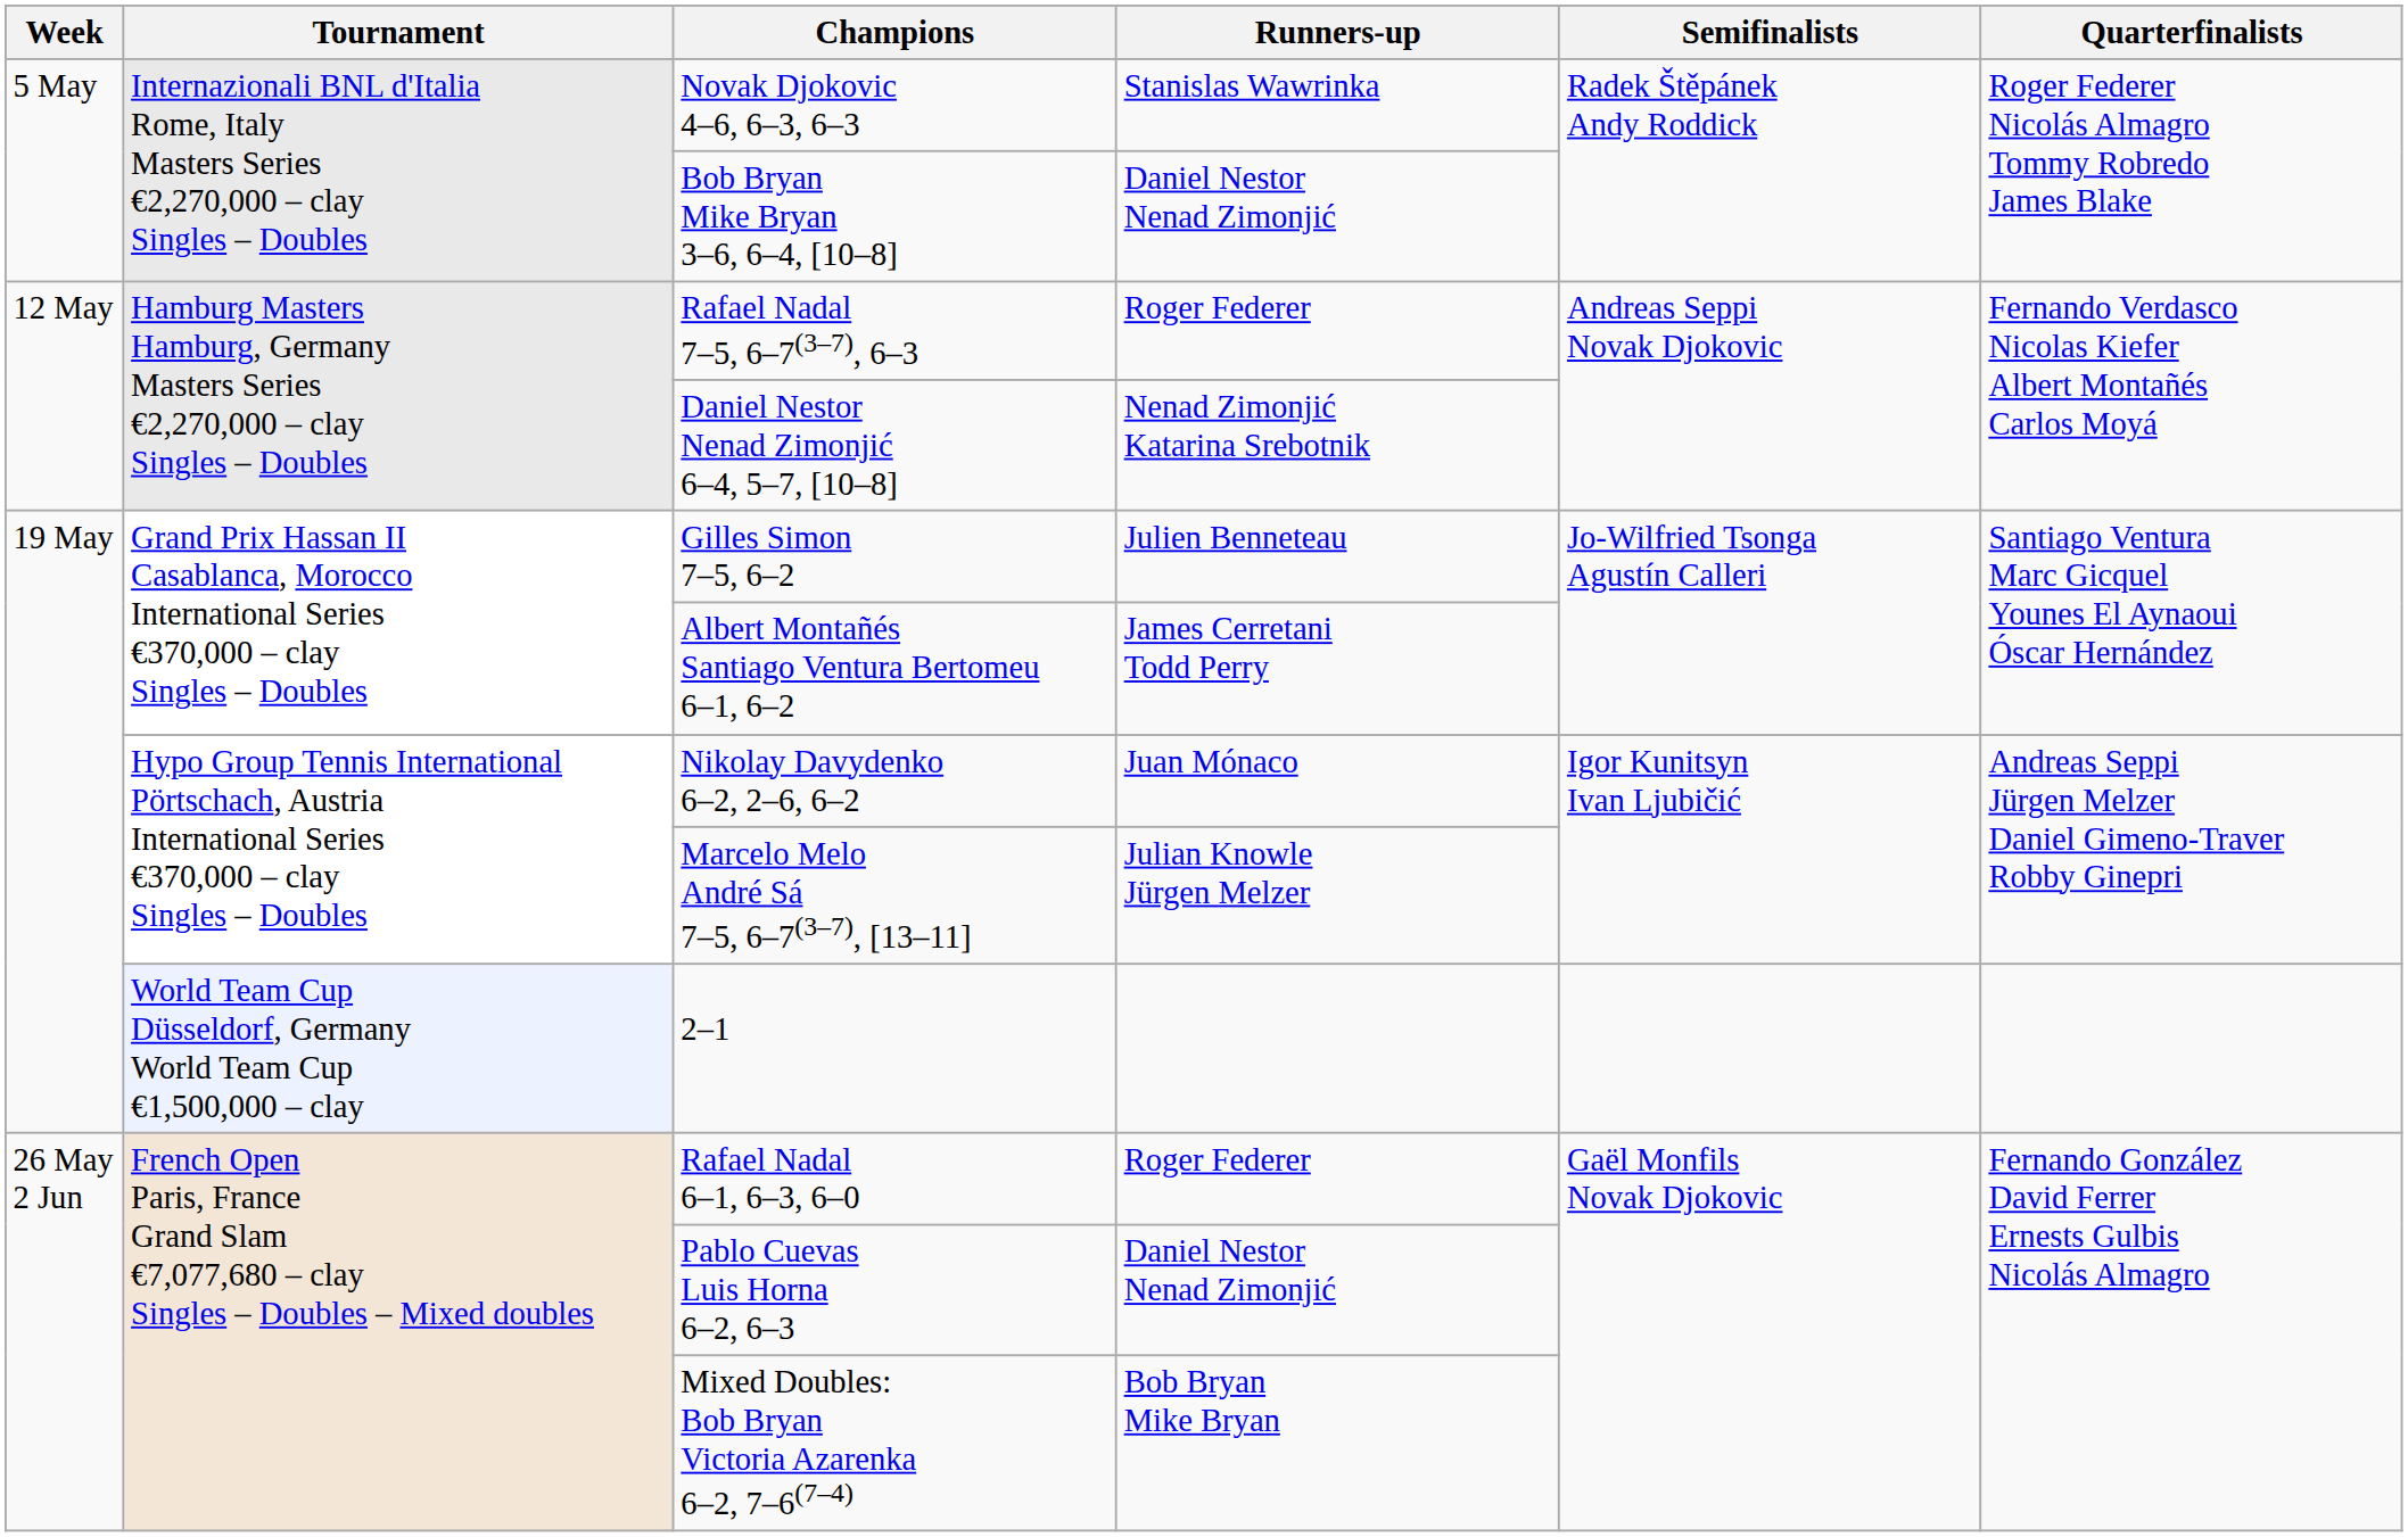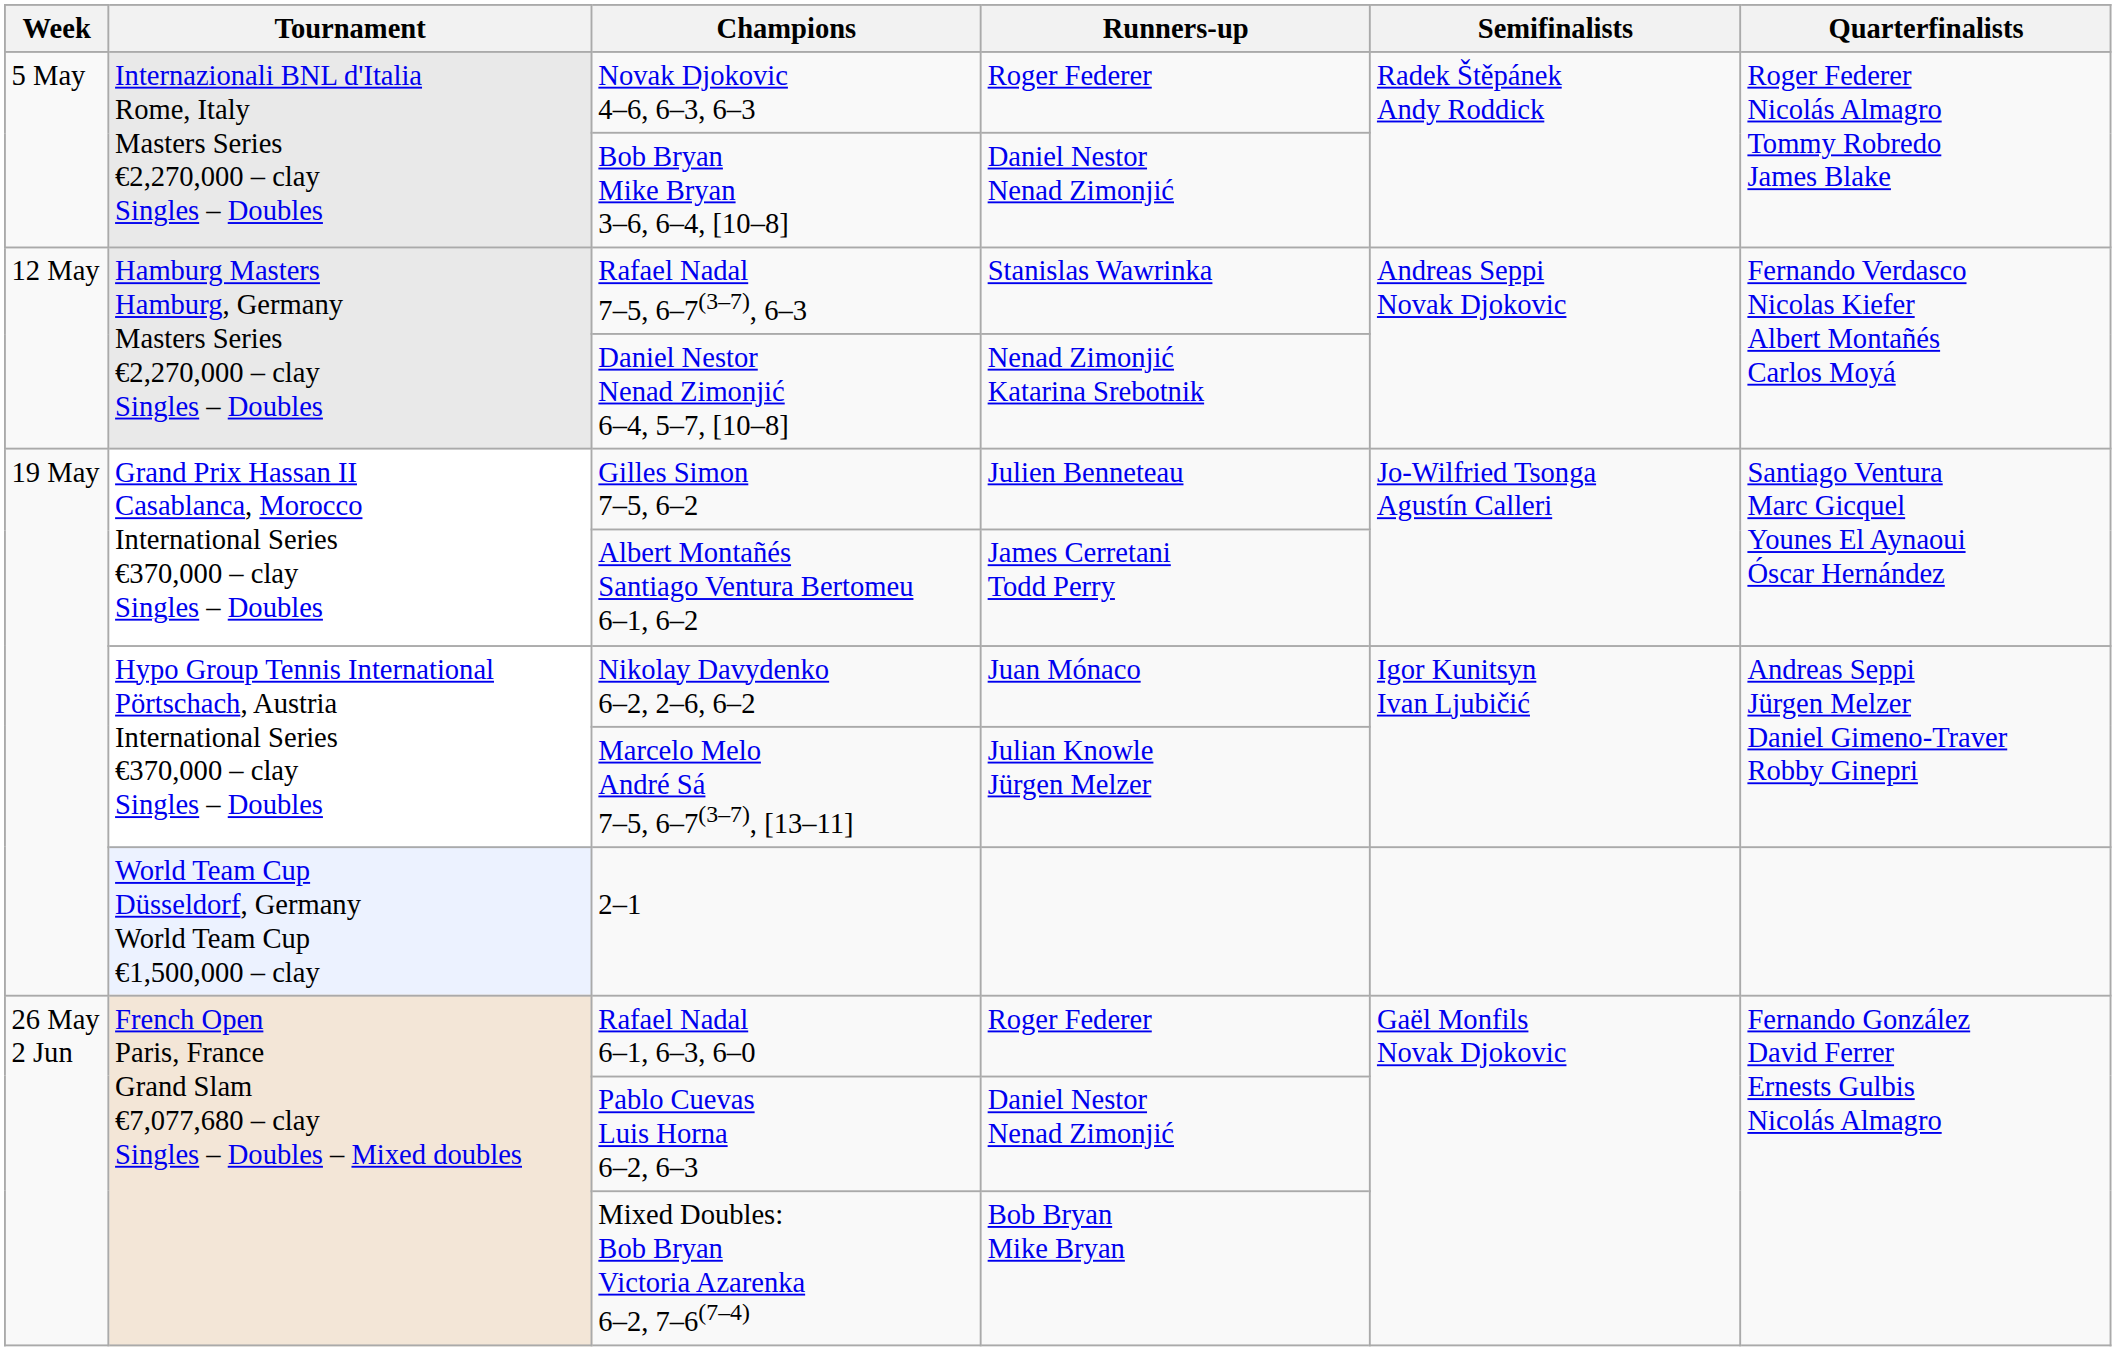 <table class=wikitable style=font-size:95%>
 <tr>
 <th style="width:48px;">Week</th>
 <th style="width:250px;">Tournament</th>
 <th style="width:200px;">Champions</th>
 <th style="width:200px;">Runners-up</th>
 <th style="width:190px;">Semifinalists</th>
 <th style="width:190px;">Quarterfinalists</th>
 </tr>
 <tr valign=top>
 <td rowspan=2>5 May</td>
 <td style="background:#E9E9E9;" rowspan=2><a href='#'>Internazionali BNL d'Italia</a><br> Rome, Italy<br>Masters Series<br>€2,270,000 – clay <br><a href='#'>Singles</a> – <a href='#'>Doubles</a></td>
 <td> <a href='#'>Novak Djokovic</a><br>4–6, 6–3, 6–3</td>
-<td> <a href='#'>Stanislas Wawrinka</a></td>
+<td> <a href='#'>Roger Federer</a></td>
 <td rowspan=2> <a href='#'>Radek Štěpánek</a><br>  <a href='#'>Andy Roddick</a></td>
 <td rowspan=2> <a href='#'>Roger Federer</a><br> <a href='#'>Nicolás Almagro</a><br> <a href='#'>Tommy Robredo</a><br> <a href='#'>James Blake</a></td>
 </tr>
 <tr valign=top>
 <td> <a href='#'>Bob Bryan</a> <br>  <a href='#'>Mike Bryan</a><br>3–6, 6–4, [10–8]</td>
 <td> <a href='#'>Daniel Nestor</a> <br>  <a href='#'>Nenad Zimonjić</a></td>
 </tr>
 <tr valign=top>
 <td rowspan=2>12 May</td>
 <td style="background:#E9E9E9;" rowspan=2><a href='#'>Hamburg Masters</a><br> <a href='#'>Hamburg</a>, Germany<br>Masters Series<br>€2,270,000 – clay <br><a href='#'>Singles</a> – <a href='#'>Doubles</a></td>
 <td> <a href='#'>Rafael Nadal</a><br> 7–5, 6–7<sup>(3–7)</sup>, 6–3</td>
-<td> <a href='#'>Roger Federer</a></td>
+<td> <a href='#'>Stanislas Wawrinka</a></td>
 <td rowspan=2> <a href='#'>Andreas Seppi</a><br> <a href='#'>Novak Djokovic</a></td>
 <td rowspan=2> <a href='#'>Fernando Verdasco</a><br>  <a href='#'>Nicolas Kiefer</a><br> <a href='#'>Albert Montañés</a><br> <a href='#'>Carlos Moyá</a></td>
 </tr>
 <tr valign=top>
 <td> <a href='#'>Daniel Nestor</a> <br>  <a href='#'>Nenad Zimonjić</a><br>6–4, 5–7, [10–8]</td>
 <td> <a href='#'>Nenad Zimonjić</a> <br>  <a href='#'>Katarina Srebotnik</a></td>
 </tr>
 <tr valign=top>
 <td rowspan=5>19 May</td>
 <td style="background:#FFF;" rowspan=2><a href='#'>Grand Prix Hassan II</a><br> <a href='#'>Casablanca</a>, <a href='#'>Morocco</a><br>International Series<br>€370,000 – clay <br><a href='#'>Singles</a> – <a href='#'>Doubles</a></td>
 <td> <a href='#'>Gilles Simon</a><br>7–5, 6–2</td>
 <td> <a href='#'>Julien Benneteau</a></td>
 <td rowspan=2> <a href='#'>Jo-Wilfried Tsonga</a><br> <a href='#'>Agustín Calleri</a></td>
 <td rowspan=2> <a href='#'>Santiago Ventura</a><br> <a href='#'>Marc Gicquel</a> <br> <a href='#'>Younes El Aynaoui</a><br>   <a href='#'>Óscar Hernández</a></td>
 </tr>
 <tr valign=top>
 <td> <a href='#'>Albert Montañés</a> <br>  <a href='#'>Santiago Ventura Bertomeu</a><br>6–1, 6–2</td>
 <td> <a href='#'>James Cerretani</a> <br>  <a href='#'>Todd Perry</a></td>
 </tr>
 <tr valign=top>
 <td style="background:#FFF;" rowspan=2><a href='#'>Hypo Group Tennis International</a><br> <a href='#'>Pörtschach</a>, Austria<br>International Series<br>€370,000 – clay <br><a href='#'>Singles</a> – <a href='#'>Doubles</a></td>
 <td> <a href='#'>Nikolay Davydenko</a><br> 6–2, 2–6, 6–2</td>
 <td> <a href='#'>Juan Mónaco</a></td>
 <td rowspan=2> <a href='#'>Igor Kunitsyn</a><br> <a href='#'>Ivan Ljubičić</a></td>
 <td rowspan=2> <a href='#'>Andreas Seppi</a><br> <a href='#'>Jürgen Melzer</a> <br> <a href='#'>Daniel Gimeno-Traver</a><br> <a href='#'>Robby Ginepri</a></td>
 </tr>
 <tr valign=top>
 <td> <a href='#'>Marcelo Melo</a> <br>  <a href='#'>André Sá</a><br>7–5, 6–7<sup>(3–7)</sup>, [13–11]</td>
 <td> <a href='#'>Julian Knowle</a> <br>  <a href='#'>Jürgen Melzer</a></td>
 </tr>
 <tr valign=top>
 <td style="background:#ECF2FF;"><a href='#'>World Team Cup</a><br> <a href='#'>Düsseldorf</a>, Germany<br>World Team Cup<br>€1,500,000 – clay</td>
 <td><br>2–1</td>
 <td></td>
 <td><br> </td>
 <td><br> <br> <br> </td>
 </tr>
 <tr valign=top>
 <td rowspan=3>26 May<br>2 Jun</td>
 <td rowspan="3" style="background:#F3E6D7;"><a href='#'>French Open</a><br> Paris, France<br>Grand Slam<br>€7,077,680 – clay <br><a href='#'>Singles</a> – <a href='#'>Doubles</a> – <a href='#'>Mixed doubles</a></td>
 <td> <a href='#'>Rafael Nadal</a><br>6–1, 6–3, 6–0</td>
 <td> <a href='#'>Roger Federer</a></td>
 <td rowspan=3> <a href='#'>Gaël Monfils</a><br> <a href='#'>Novak Djokovic</a></td>
 <td rowspan=3> <a href='#'>Fernando González</a><br> <a href='#'>David Ferrer</a><br> <a href='#'>Ernests Gulbis</a><br> <a href='#'>Nicolás Almagro</a></td>
 </tr>
 <tr valign=top>
 <td> <a href='#'>Pablo Cuevas</a> <br>  <a href='#'>Luis Horna</a><br>6–2, 6–3</td>
 <td> <a href='#'>Daniel Nestor</a> <br>  <a href='#'>Nenad Zimonjić</a></td>
 </tr>
 <tr valign=top>
 <td>Mixed Doubles:<br> <a href='#'>Bob Bryan</a> <br>  <a href='#'>Victoria Azarenka</a><br>6–2, 7–6<sup>(7–4)</sup></td>
 <td> <a href='#'>Bob Bryan</a> <br>  <a href='#'>Mike Bryan</a></td>
 </tr>
 </table>
